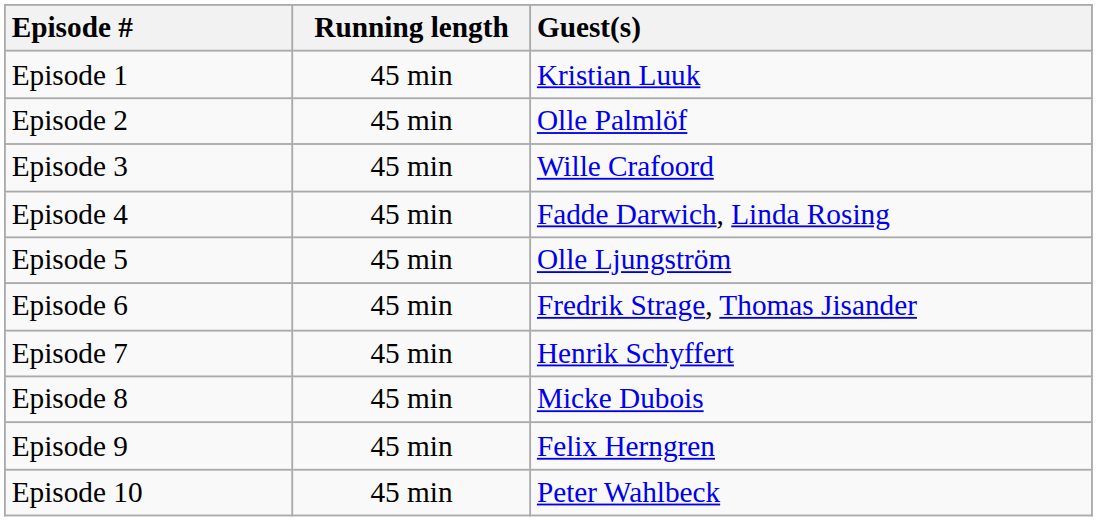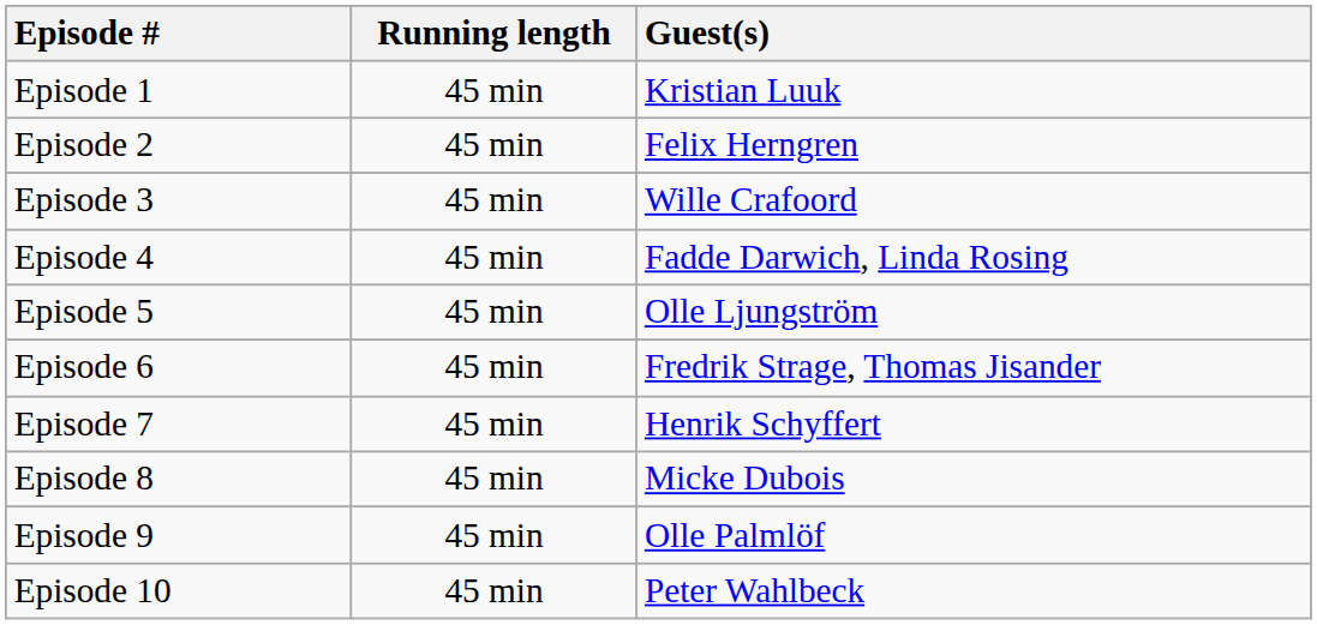 <table class="wikitable">
 <tr>
 <th style="text-align:left">Episode #</th>
 <th style="text-align:left">  Running length  </th>
 <th style="text-align:left">Guest(s)</th>
 </tr>
 <tr>
 <td style="width:150px">Episode 1</td>
 <td align=center>45 min</td>
 <td style="width:300px"><a href='#'>Kristian Luuk</a></td>
 </tr>
 <tr>
 <td>Episode 2</td>
 <td align=center>45 min</td>
-<td><a href='#'>Olle Palmlöf</a></td>
+<td><a href='#'>Felix Herngren</a></td>
 </tr>
 <tr>
 <td>Episode 3</td>
 <td align=center>45 min</td>
 <td><a href='#'>Wille Crafoord</a></td>
 </tr>
 <tr>
 <td>Episode 4</td>
 <td align=center>45 min</td>
 <td><a href='#'>Fadde Darwich</a>, <a href='#'>Linda Rosing</a></td>
 </tr>
 <tr>
 <td>Episode 5</td>
 <td align=center>45 min</td>
 <td><a href='#'>Olle Ljungström</a></td>
 </tr>
 <tr>
 <td>Episode 6</td>
 <td align=center>45 min</td>
 <td><a href='#'>Fredrik Strage</a>, <a href='#'>Thomas Jisander</a></td>
 </tr>
 <tr>
 <td>Episode 7</td>
 <td align=center>45 min</td>
 <td><a href='#'>Henrik Schyffert</a></td>
 </tr>
 <tr>
 <td>Episode 8</td>
 <td align=center>45 min</td>
 <td><a href='#'>Micke Dubois</a></td>
 </tr>
 <tr>
 <td>Episode 9</td>
 <td align=center>45 min</td>
-<td><a href='#'>Felix Herngren</a></td>
+<td><a href='#'>Olle Palmlöf</a></td>
 </tr>
 <tr>
 <td>Episode 10</td>
 <td align=center>45 min</td>
 <td><a href='#'>Peter Wahlbeck</a></td>
 </tr>
 </table>
